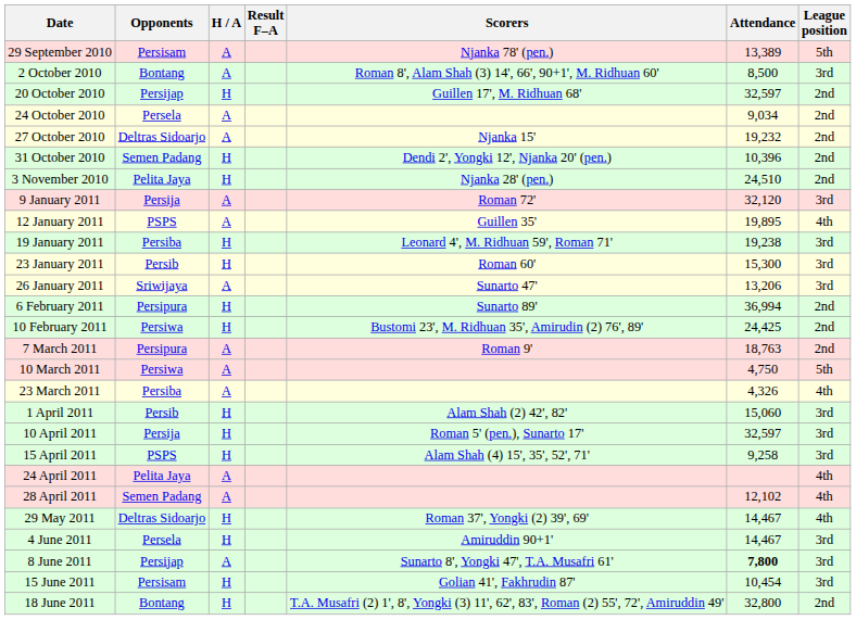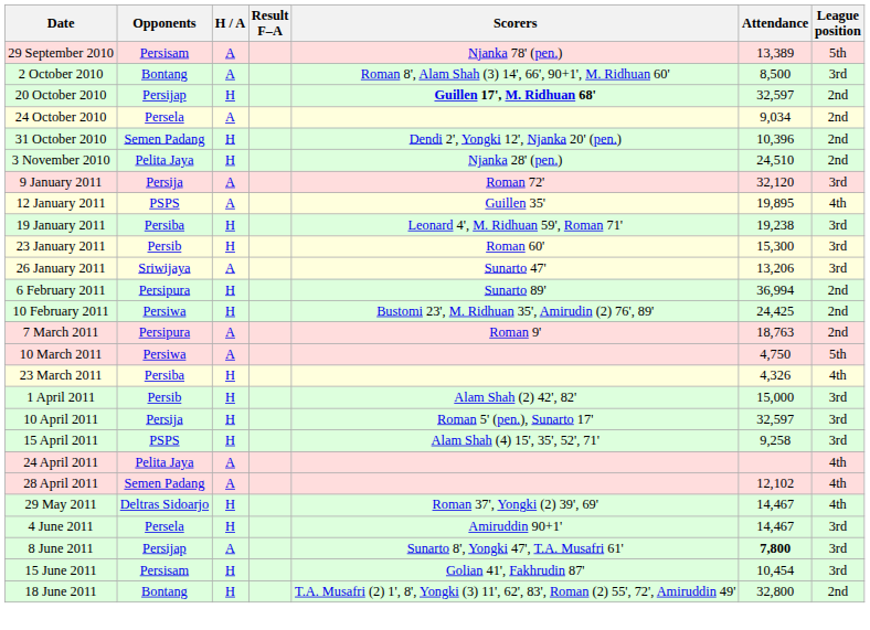 <table class="wikitable" style="text-align:center">
 <tr>
 <th>Date</th>
 <th>Opponents</th>
 <th>H / A</th>
 <th>Result<br>F–A</th>
 <th>Scorers</th>
 <th>Attendance</th>
 <th>League<br>position</th>
 </tr>
 <tr style="background:#ffdddd">
 <td>29 September 2010</td>
 <td><a href='#'>Persisam</a></td>
 <td><a href='#'>A</a></td>
 <td></td>
 <td><a href='#'>Njanka</a> 78' (<a href='#'>pen.</a>)</td>
 <td>13,389</td>
 <td>5th</td>
 </tr>
 <tr style="background:#ddffdd">
 <td>2 October 2010</td>
 <td><a href='#'>Bontang</a></td>
 <td><a href='#'>A</a></td>
 <td></td>
 <td><a href='#'>Roman</a> 8', <a href='#'>Alam Shah</a> (3) 14', 66', 90+1', <a href='#'>M. Ridhuan</a> 60'</td>
 <td>8,500</td>
 <td>3rd</td>
 </tr>
 <tr bgcolor="#ddffdd">
 <td>20 October 2010</td>
 <td><a href='#'>Persijap</a></td>
 <td><a href='#'>H</a></td>
 <td></td>
-<td><a href='#'>Guillen</a> 17', <a href='#'>M. Ridhuan</a> 68'</td>
+<td><strong><a href='#'>Guillen</a> 17', <a href='#'>M. Ridhuan</a> 68'</strong></td>
 <td>32,597</td>
 <td>2nd</td>
 </tr>
 <tr style="background:#ffffdd">
 <td>24 October 2010</td>
 <td><a href='#'>Persela</a></td>
 <td><a href='#'>A</a></td>
 <td></td>
 <td></td>
 <td>9,034</td>
-<td>2nd</td>
-</tr>
-<tr style="background:#ffffdd">
-<td>27 October 2010</td>
-<td><a href='#'>Deltras Sidoarjo</a></td>
-<td><a href='#'>A</a></td>
-<td></td>
-<td><a href='#'>Njanka</a> 15'</td>
-<td>19,232</td>
 <td>2nd</td>
 </tr>
 <tr bgcolor="#ddffdd">
 <td>31 October 2010</td>
 <td><a href='#'>Semen Padang</a></td>
 <td><a href='#'>H</a></td>
 <td></td>
 <td><a href='#'>Dendi</a> 2', <a href='#'>Yongki</a> 12', <a href='#'>Njanka</a> 20' (<a href='#'>pen.</a>)</td>
 <td>10,396</td>
 <td>2nd</td>
 </tr>
 <tr bgcolor="#ddffdd">
 <td>3 November 2010</td>
 <td><a href='#'>Pelita Jaya</a></td>
 <td><a href='#'>H</a></td>
 <td></td>
 <td><a href='#'>Njanka</a> 28' (<a href='#'>pen.</a>)</td>
 <td>24,510</td>
 <td>2nd</td>
 </tr>
 <tr style="background:#ffdddd">
 <td>9 January 2011</td>
 <td><a href='#'>Persija</a></td>
 <td><a href='#'>A</a></td>
 <td></td>
 <td><a href='#'>Roman</a> 72'</td>
 <td>32,120</td>
 <td>3rd</td>
 </tr>
 <tr style="background:#ffffdd">
 <td>12 January 2011</td>
 <td><a href='#'>PSPS</a></td>
 <td><a href='#'>A</a></td>
 <td></td>
 <td><a href='#'>Guillen</a> 35'</td>
 <td>19,895</td>
 <td>4th</td>
 </tr>
 <tr bgcolor="#ddffdd">
 <td>19 January 2011</td>
 <td><a href='#'>Persiba</a></td>
 <td><a href='#'>H</a></td>
 <td></td>
 <td><a href='#'>Leonard</a> 4', <a href='#'>M. Ridhuan</a> 59', <a href='#'>Roman</a> 71'</td>
 <td>19,238</td>
 <td>3rd</td>
 </tr>
 <tr style="background:#ffffdd">
 <td>23 January 2011</td>
 <td><a href='#'>Persib</a></td>
 <td><a href='#'>H</a></td>
 <td></td>
 <td><a href='#'>Roman</a> 60'</td>
 <td>15,300</td>
 <td>3rd</td>
 </tr>
 <tr style="background:#ffffdd">
 <td>26 January 2011</td>
 <td><a href='#'>Sriwijaya</a></td>
 <td><a href='#'>A</a></td>
 <td></td>
 <td><a href='#'>Sunarto</a> 47'</td>
 <td>13,206</td>
 <td>3rd</td>
 </tr>
 <tr bgcolor="#ddffdd">
 <td>6 February 2011</td>
 <td><a href='#'>Persipura</a></td>
 <td><a href='#'>H</a></td>
 <td></td>
 <td><a href='#'>Sunarto</a> 89'</td>
 <td>36,994</td>
 <td>2nd</td>
 </tr>
 <tr bgcolor="#ddffdd">
 <td>10 February 2011</td>
 <td><a href='#'>Persiwa</a></td>
 <td><a href='#'>H</a></td>
 <td></td>
 <td><a href='#'>Bustomi</a> 23', <a href='#'>M. Ridhuan</a> 35', <a href='#'>Amirudin</a> (2) 76', 89'</td>
 <td>24,425</td>
 <td>2nd</td>
 </tr>
 <tr style="background:#ffdddd">
 <td>7 March 2011</td>
 <td><a href='#'>Persipura</a></td>
 <td><a href='#'>A</a></td>
 <td></td>
 <td><a href='#'>Roman</a> 9'</td>
 <td>18,763</td>
 <td>2nd</td>
 </tr>
 <tr style="background:#ffdddd">
 <td>10 March 2011</td>
 <td><a href='#'>Persiwa</a></td>
 <td><a href='#'>A</a></td>
 <td></td>
 <td></td>
 <td>4,750</td>
 <td>5th</td>
 </tr>
 <tr style="background:#ffffdd">
 <td>23 March 2011</td>
 <td><a href='#'>Persiba</a></td>
-<td><a href='#'>A</a></td>
+<td><a href='#'>H</a></td>
 <td></td>
 <td></td>
 <td>4,326</td>
 <td>4th</td>
 </tr>
 <tr bgcolor="#ddffdd">
 <td>1 April 2011</td>
 <td><a href='#'>Persib</a></td>
 <td><a href='#'>H</a></td>
 <td></td>
 <td><a href='#'>Alam Shah</a> (2) 42', 82'</td>
-<td>15,060</td>
+<td>15,000</td>
 <td>3rd</td>
 </tr>
 <tr bgcolor="#ddffdd">
 <td>10 April 2011</td>
 <td><a href='#'>Persija</a></td>
 <td><a href='#'>H</a></td>
 <td></td>
 <td><a href='#'>Roman</a> 5' (<a href='#'>pen.</a>), <a href='#'>Sunarto</a> 17'</td>
 <td>32,597</td>
 <td>3rd</td>
 </tr>
 <tr bgcolor="#ddffdd">
 <td>15 April 2011</td>
 <td><a href='#'>PSPS</a></td>
 <td><a href='#'>H</a></td>
 <td></td>
 <td><a href='#'>Alam Shah</a> (4) 15', 35', 52', 71'</td>
 <td>9,258</td>
 <td>3rd</td>
 </tr>
 <tr style="background:#ffdddd">
 <td>24 April 2011</td>
 <td><a href='#'>Pelita Jaya</a></td>
 <td><a href='#'>A</a></td>
 <td></td>
 <td></td>
 <td></td>
 <td>4th</td>
 </tr>
 <tr style="background:#ffdddd">
 <td>28 April 2011</td>
 <td><a href='#'>Semen Padang</a></td>
 <td><a href='#'>A</a></td>
 <td></td>
 <td></td>
 <td>12,102</td>
 <td>4th</td>
 </tr>
 <tr bgcolor="#ddffdd">
 <td>29 May 2011</td>
 <td><a href='#'>Deltras Sidoarjo</a></td>
 <td><a href='#'>H</a></td>
 <td></td>
 <td><a href='#'>Roman</a> 37', <a href='#'>Yongki</a> (2) 39', 69'</td>
 <td>14,467</td>
 <td>4th</td>
 </tr>
 <tr bgcolor="#ddffdd">
 <td>4 June 2011</td>
 <td><a href='#'>Persela</a></td>
 <td><a href='#'>H</a></td>
 <td></td>
 <td><a href='#'>Amiruddin</a> 90+1'</td>
 <td>14,467</td>
 <td>3rd</td>
 </tr>
 <tr bgcolor="#ddffdd">
 <td>8 June 2011</td>
 <td><a href='#'>Persijap</a></td>
 <td><a href='#'>A</a></td>
 <td></td>
 <td><a href='#'>Sunarto</a> 8', <a href='#'>Yongki</a> 47', <a href='#'>T.A. Musafri</a> 61'</td>
 <td><strong>7,800</strong></td>
 <td>3rd</td>
 </tr>
 <tr bgcolor="#ddffdd">
 <td>15 June 2011</td>
 <td><a href='#'>Persisam</a></td>
 <td><a href='#'>H</a></td>
 <td></td>
 <td><a href='#'>Golian</a> 41', <a href='#'>Fakhrudin</a> 87'</td>
 <td>10,454</td>
 <td>3rd</td>
 </tr>
 <tr bgcolor="#ddffdd">
 <td>18 June 2011</td>
 <td><a href='#'>Bontang</a></td>
 <td><a href='#'>H</a></td>
 <td></td>
 <td><a href='#'>T.A. Musafri</a> (2) 1', 8', <a href='#'>Yongki</a> (3) 11', 62', 83', <a href='#'>Roman</a> (2) 55', 72', <a href='#'>Amiruddin</a> 49'</td>
 <td>32,800</td>
 <td>2nd</td>
 </tr>
 </table>
